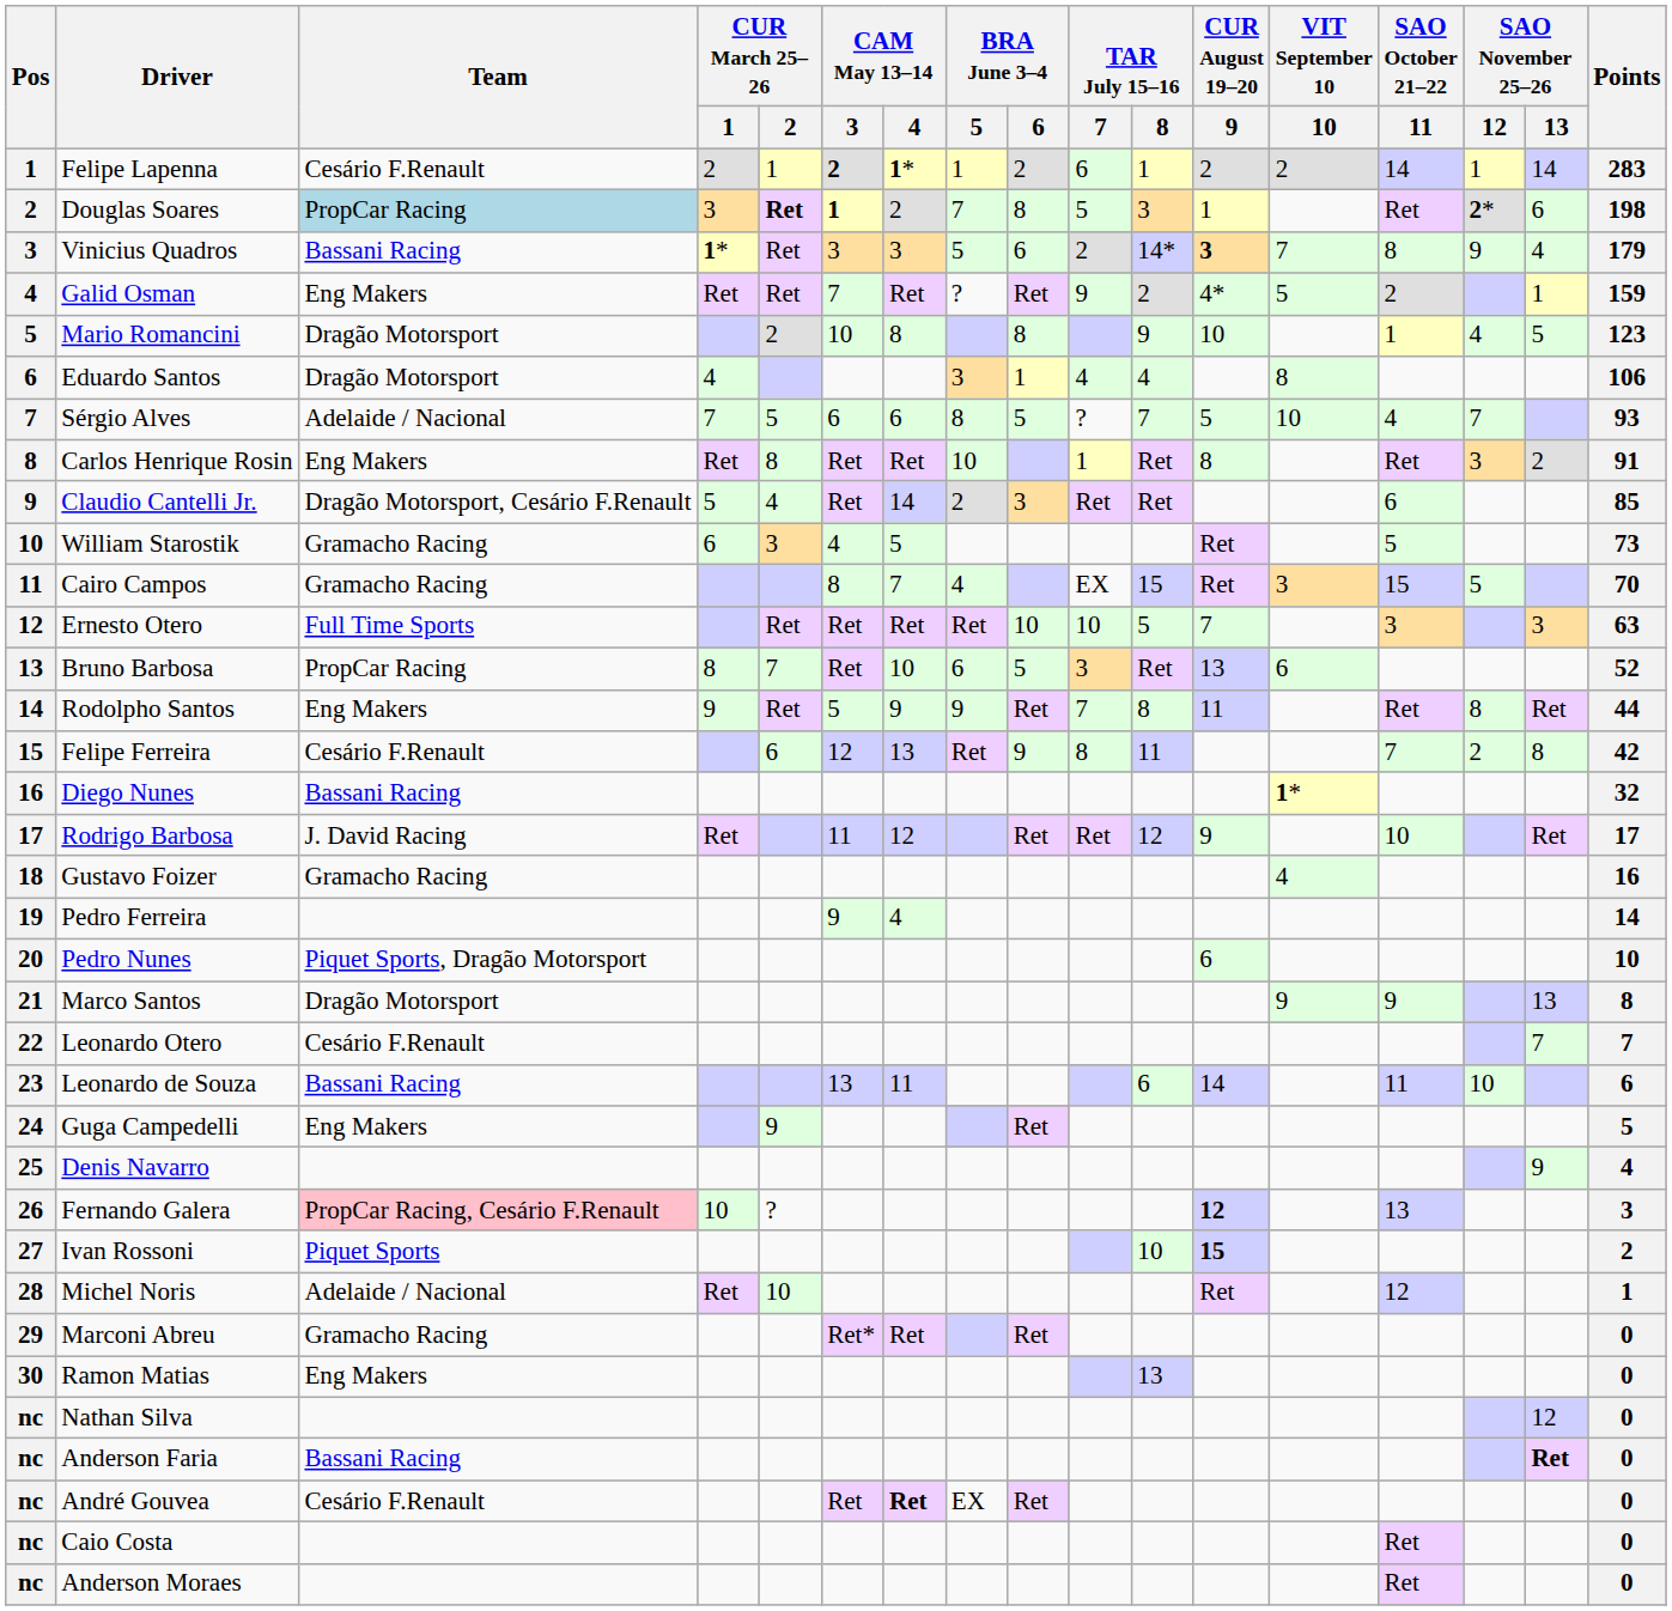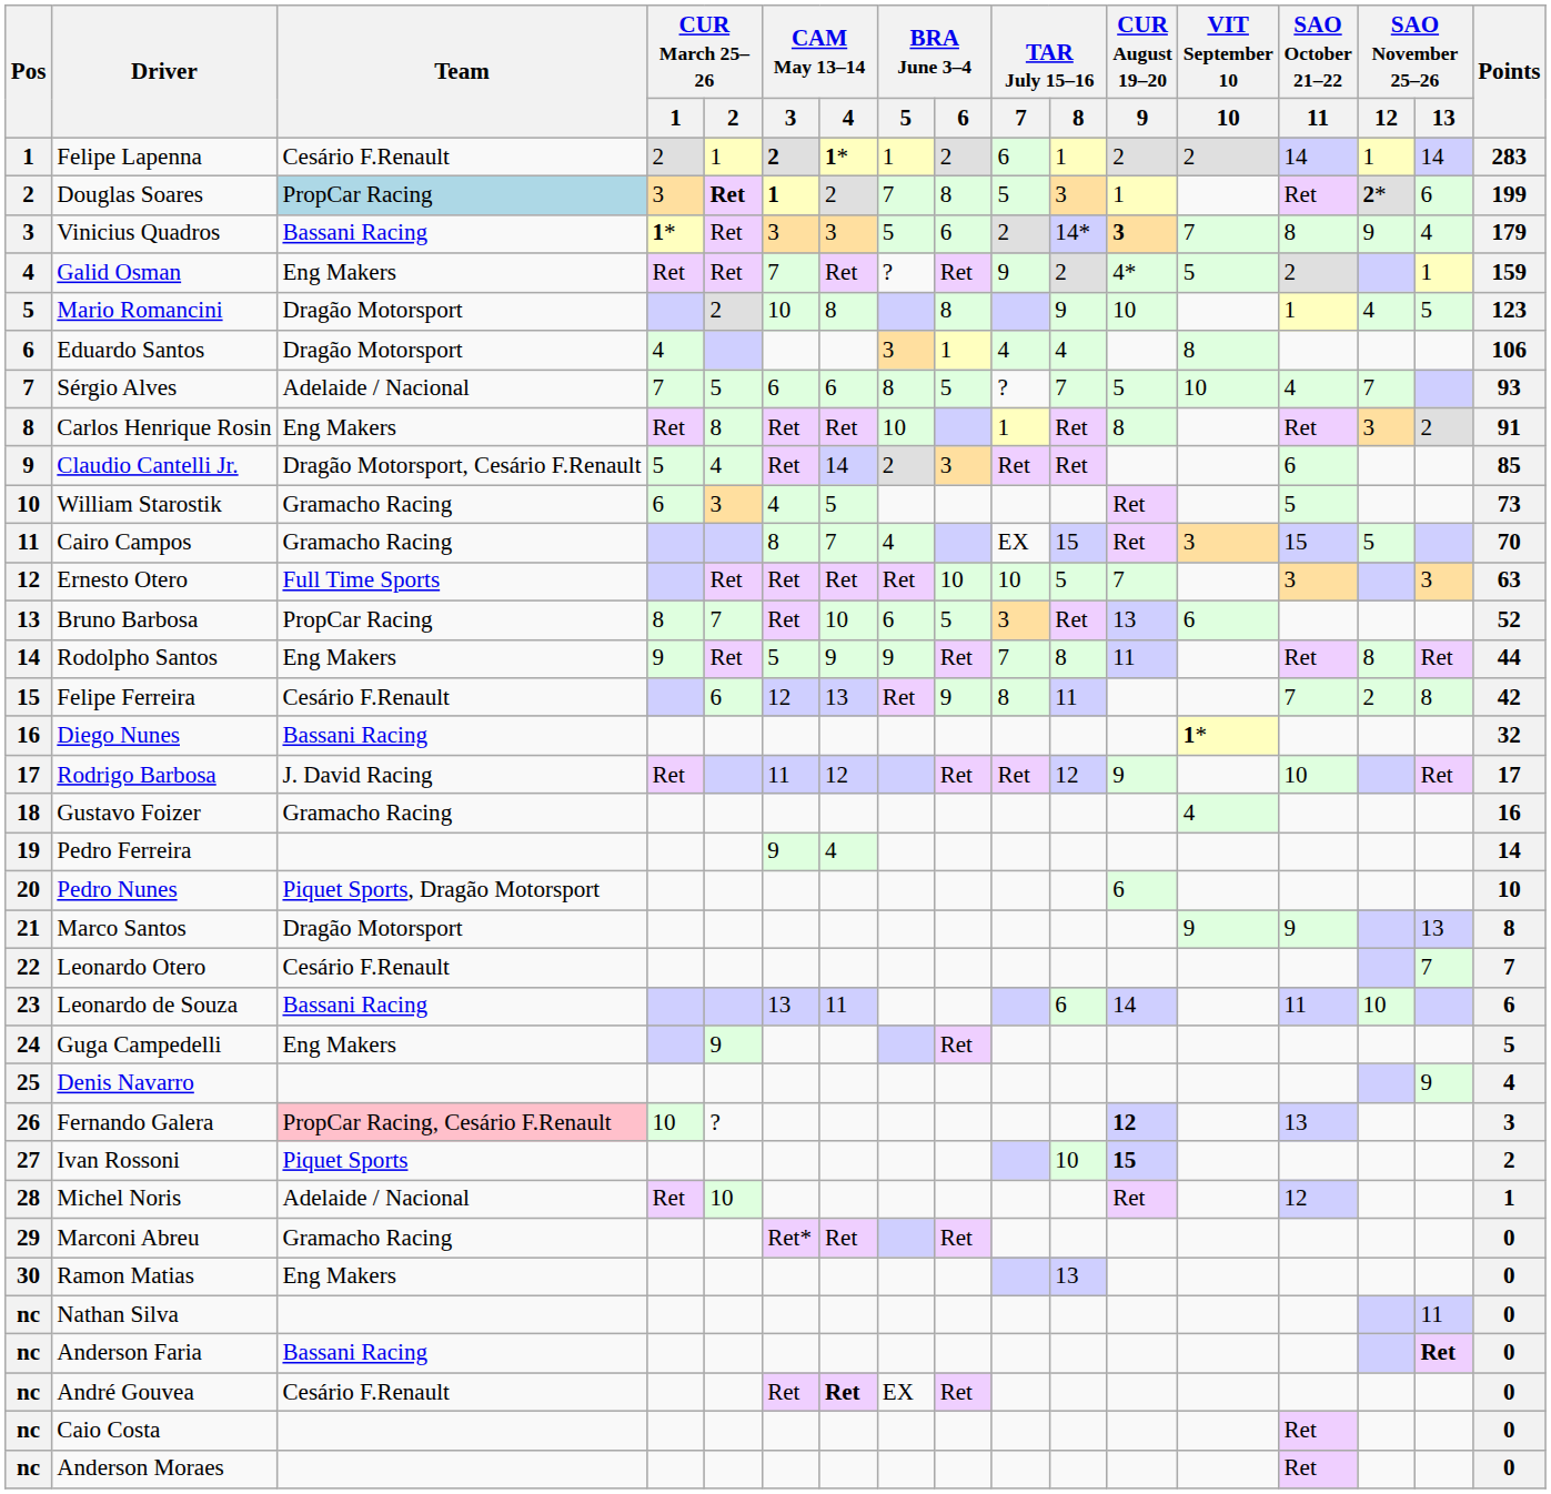 <table class="wikitable" style="font-size:85%">
 <tr>
 <th rowspan=2>Pos</th>
 <th rowspan=2>Driver</th>
 <th rowspan=2>Team</th>
 <th colspan=2> <a href='#'>CUR</a><br><small>March 25–26</small></th>
 <th colspan=2> <a href='#'>CAM</a><br><small>May 13–14</small><br></th>
 <th colspan=2> <a href='#'>BRA</a><br><small>June 3–4</small></th>
 <th colspan=2><br><a href='#'>TAR</a><br><small>July 15–16</small><br></th>
 <th> <a href='#'>CUR</a><br><small>August 19–20</small><br></th>
 <th> <a href='#'>VIT</a><br><small>September 10</small></th>
 <th> <a href='#'>SAO</a><br><small>October 21–22</small><br></th>
 <th colspan=2> <a href='#'>SAO</a><br><small>November 25–26</small><br></th>
 <th rowspan=2>Points</th>
 </tr>
 <tr>
 <th width="27">1</th>
 <th width="27">2</th>
 <th width="27">3</th>
 <th width="27">4</th>
 <th width="27">5</th>
 <th width="27">6</th>
 <th width="27">7</th>
 <th width="27">8</th>
 <th width="27">9</th>
 <th width="27">10</th>
 <th width="27">11</th>
 <th width="27">12</th>
 <th width="27">13</th>
 </tr>
 <tr>
 <th>1</th>
 <td> Felipe Lapenna</td>
 <td>Cesário F.Renault</td>
 <td style="background:#DFDFDF;">2</td>
 <td style="background:#FFFFBF;">1</td>
 <td style="background:#DFDFDF;"><strong>2</strong></td>
 <td style="background:#FFFFBF;"><strong>1</strong>*</td>
 <td style="background:#FFFFBF;">1</td>
 <td style="background:#DFDFDF;">2</td>
 <td style="background:#DFFFDF;">6</td>
 <td style="background:#FFFFBF;">1</td>
 <td style="background:#DFDFDF;">2</td>
 <td style="background:#DFDFDF;">2</td>
 <td style="background:#CFCFFF;">14</td>
 <td style="background:#FFFFBF;">1</td>
 <td style="background:#CFCFFF;">14</td>
 <th>283</th>
 </tr>
 <tr>
 <th>2</th>
 <td> Douglas Soares</td>
 <td style="background: lightblue;">PropCar Racing</td>
 <td style="background:#FFDF9F;">3</td>
 <td style="background:#EFCFFF;"><strong>Ret</strong></td>
 <td style="background:#FFFFBF;"><strong>1</strong></td>
 <td style="background:#DFDFDF;">2</td>
 <td style="background:#DFFFDF;">7</td>
 <td style="background:#DFFFDF;">8</td>
 <td style="background:#DFFFDF;">5</td>
 <td style="background:#FFDF9F;">3</td>
 <td style="background:#FFFFBF;">1</td>
 <td></td>
 <td style="background:#EFCFFF;">Ret</td>
 <td style="background:#DFDFDF;"><strong>2</strong>*</td>
 <td style="background:#DFFFDF;">6</td>
-<th>198</th>
+<th>199</th>
 </tr>
 <tr>
 <th>3</th>
 <td> Vinicius Quadros</td>
 <td><a href='#'>Bassani Racing</a></td>
 <td style="background:#FFFFBF;"><strong>1</strong>*</td>
 <td style="background:#EFCFFF;">Ret</td>
 <td style="background:#FFDF9F;">3</td>
 <td style="background:#FFDF9F;">3</td>
 <td style="background:#DFFFDF;">5</td>
 <td style="background:#DFFFDF;">6</td>
 <td style="background:#DFDFDF;">2</td>
 <td style="background:#CFCFFF;">14*</td>
 <td style="background:#FFDF9F;"><strong>3</strong></td>
 <td style="background:#DFFFDF;">7</td>
 <td style="background:#DFFFDF;">8</td>
 <td style="background:#DFFFDF;">9</td>
 <td style="background:#DFFFDF;">4</td>
 <th>179</th>
 </tr>
 <tr>
 <th>4</th>
 <td> <a href='#'>Galid Osman</a></td>
 <td>Eng Makers</td>
 <td style="background:#EFCFFF;">Ret</td>
 <td style="background:#EFCFFF;">Ret</td>
 <td style="background:#DFFFDF;">7</td>
 <td style="background:#EFCFFF;">Ret</td>
 <td>?</td>
 <td style="background:#EFCFFF;">Ret</td>
 <td style="background:#DFFFDF;">9</td>
 <td style="background:#DFDFDF;">2</td>
 <td style="background:#DFFFDF;">4*</td>
 <td style="background:#DFFFDF;">5</td>
 <td style="background:#DFDFDF;">2</td>
 <td style="background:#CFCFFF;"></td>
 <td style="background:#FFFFBF;">1</td>
 <th>159</th>
 </tr>
 <tr>
 <th>5</th>
 <td> <a href='#'>Mario Romancini</a></td>
 <td>Dragão Motorsport</td>
 <td style="background:#CFCFFF;"></td>
 <td style="background:#DFDFDF;">2</td>
 <td style="background:#DFFFDF;">10</td>
 <td style="background:#DFFFDF;">8</td>
 <td style="background:#CFCFFF;"></td>
 <td style="background:#DFFFDF;">8</td>
 <td style="background:#CFCFFF;"></td>
 <td style="background:#DFFFDF;">9</td>
 <td style="background:#DFFFDF;">10</td>
 <td></td>
 <td style="background:#FFFFBF;">1</td>
 <td style="background:#DFFFDF;">4</td>
 <td style="background:#DFFFDF;">5</td>
 <th>123</th>
 </tr>
 <tr>
 <th>6</th>
 <td> Eduardo Santos</td>
 <td>Dragão Motorsport</td>
 <td style="background:#DFFFDF;">4</td>
 <td style="background:#CFCFFF;"></td>
 <td></td>
 <td></td>
 <td style="background:#FFDF9F;">3</td>
 <td style="background:#FFFFBF;">1</td>
 <td style="background:#DFFFDF;">4</td>
 <td style="background:#DFFFDF;">4</td>
 <td></td>
 <td style="background:#DFFFDF;">8</td>
 <td></td>
 <td></td>
 <td></td>
 <th>106</th>
 </tr>
 <tr>
 <th>7</th>
 <td> Sérgio Alves</td>
 <td>Adelaide / Nacional</td>
 <td style="background:#DFFFDF;">7</td>
 <td style="background:#DFFFDF;">5</td>
 <td style="background:#DFFFDF;">6</td>
 <td style="background:#DFFFDF;">6</td>
 <td style="background:#DFFFDF;">8</td>
 <td style="background:#DFFFDF;">5</td>
 <td>?</td>
 <td style="background:#DFFFDF;">7</td>
 <td style="background:#DFFFDF;">5</td>
 <td style="background:#DFFFDF;">10</td>
 <td style="background:#DFFFDF;">4</td>
 <td style="background:#DFFFDF;">7</td>
 <td style="background:#CFCFFF;"></td>
 <th>93</th>
 </tr>
 <tr>
 <th>8</th>
 <td> Carlos Henrique Rosin</td>
 <td>Eng Makers</td>
 <td style="background:#EFCFFF;">Ret</td>
 <td style="background:#DFFFDF;">8</td>
 <td style="background:#EFCFFF;">Ret</td>
 <td style="background:#EFCFFF;">Ret</td>
 <td style="background:#DFFFDF;">10</td>
 <td style="background:#CFCFFF;"></td>
 <td style="background:#FFFFBF;">1</td>
 <td style="background:#EFCFFF;">Ret</td>
 <td style="background:#DFFFDF;">8</td>
 <td></td>
 <td style="background:#EFCFFF;">Ret</td>
 <td style="background:#FFDF9F;">3</td>
 <td style="background:#DFDFDF;">2</td>
 <th>91</th>
 </tr>
 <tr>
 <th>9</th>
 <td> <a href='#'>Claudio Cantelli Jr.</a></td>
 <td>Dragão Motorsport, Cesário F.Renault</td>
 <td style="background:#DFFFDF;">5</td>
 <td style="background:#DFFFDF;">4</td>
 <td style="background:#EFCFFF;">Ret</td>
 <td style="background:#CFCFFF;">14</td>
 <td style="background:#DFDFDF;">2</td>
 <td style="background:#FFDF9F;">3</td>
 <td style="background:#EFCFFF;">Ret</td>
 <td style="background:#EFCFFF;">Ret</td>
 <td></td>
 <td></td>
 <td style="background:#DFFFDF;">6</td>
 <td></td>
 <td></td>
 <th>85</th>
 </tr>
 <tr>
 <th>10</th>
 <td> William Starostik</td>
 <td>Gramacho Racing</td>
 <td style="background:#DFFFDF;">6</td>
 <td style="background:#FFDF9F;">3</td>
 <td style="background:#DFFFDF;">4</td>
 <td style="background:#DFFFDF;">5</td>
 <td></td>
 <td></td>
 <td></td>
 <td></td>
 <td style="background:#EFCFFF;">Ret</td>
 <td></td>
 <td style="background:#DFFFDF;">5</td>
 <td></td>
 <td></td>
 <th>73</th>
 </tr>
 <tr>
 <th>11</th>
 <td> Cairo Campos</td>
 <td>Gramacho Racing</td>
 <td style="background:#CFCFFF;"></td>
 <td style="background:#CFCFFF;"></td>
 <td style="background:#DFFFDF;">8</td>
 <td style="background:#DFFFDF;">7</td>
 <td style="background:#DFFFDF;">4</td>
 <td style="background:#CFCFFF;"></td>
 <td>EX</td>
 <td style="background:#CFCFFF;">15</td>
 <td style="background:#EFCFFF;">Ret</td>
 <td style="background:#FFDF9F;">3</td>
 <td style="background:#CFCFFF;">15</td>
 <td style="background:#DFFFDF;">5</td>
 <td style="background:#CFCFFF;"></td>
 <th>70</th>
 </tr>
 <tr>
 <th>12</th>
 <td> Ernesto Otero</td>
 <td><a href='#'>Full Time Sports</a></td>
 <td style="background:#CFCFFF;"></td>
 <td style="background:#EFCFFF;">Ret</td>
 <td style="background:#EFCFFF;">Ret</td>
 <td style="background:#EFCFFF;">Ret</td>
 <td style="background:#EFCFFF;">Ret</td>
 <td style="background:#DFFFDF;">10</td>
 <td style="background:#DFFFDF;">10</td>
 <td style="background:#DFFFDF;">5</td>
 <td style="background:#DFFFDF;">7</td>
 <td></td>
 <td style="background:#FFDF9F;">3</td>
 <td style="background:#CFCFFF;"></td>
 <td style="background:#FFDF9F;">3</td>
 <th>63</th>
 </tr>
 <tr>
 <th>13</th>
 <td> Bruno Barbosa</td>
 <td>PropCar Racing</td>
 <td style="background:#DFFFDF;">8</td>
 <td style="background:#DFFFDF;">7</td>
 <td style="background:#EFCFFF;">Ret</td>
 <td style="background:#DFFFDF;">10</td>
 <td style="background:#DFFFDF;">6</td>
 <td style="background:#DFFFDF;">5</td>
 <td style="background:#FFDF9F;">3</td>
 <td style="background:#EFCFFF;">Ret</td>
 <td style="background:#CFCFFF;">13</td>
 <td style="background:#DFFFDF;">6</td>
 <td></td>
 <td></td>
 <td></td>
 <th>52</th>
 </tr>
 <tr>
 <th>14</th>
 <td> Rodolpho Santos</td>
 <td>Eng Makers</td>
 <td style="background:#DFFFDF;">9</td>
 <td style="background:#EFCFFF;">Ret</td>
 <td style="background:#DFFFDF;">5</td>
 <td style="background:#DFFFDF;">9</td>
 <td style="background:#DFFFDF;">9</td>
 <td style="background:#EFCFFF;">Ret</td>
 <td style="background:#DFFFDF;">7</td>
 <td style="background:#DFFFDF;">8</td>
 <td style="background:#CFCFFF;">11</td>
 <td></td>
 <td style="background:#EFCFFF;">Ret</td>
 <td style="background:#DFFFDF;">8</td>
 <td style="background:#EFCFFF;">Ret</td>
 <th>44</th>
 </tr>
 <tr>
 <th>15</th>
 <td> Felipe Ferreira</td>
 <td>Cesário F.Renault</td>
 <td style="background:#CFCFFF;"></td>
 <td style="background:#DFFFDF;">6</td>
 <td style="background:#CFCFFF;">12</td>
 <td style="background:#CFCFFF;">13</td>
 <td style="background:#EFCFFF;">Ret</td>
 <td style="background:#DFFFDF;">9</td>
 <td style="background:#DFFFDF;">8</td>
 <td style="background:#CFCFFF;">11</td>
 <td></td>
 <td></td>
 <td style="background:#DFFFDF;">7</td>
 <td style="background:#DFFFDF;">2</td>
 <td style="background:#DFFFDF;">8</td>
 <th>42</th>
 </tr>
 <tr>
 <th>16</th>
 <td> <a href='#'>Diego Nunes</a></td>
 <td><a href='#'>Bassani Racing</a></td>
 <td></td>
 <td></td>
 <td></td>
 <td></td>
 <td></td>
 <td></td>
 <td></td>
 <td></td>
 <td></td>
 <td style="background:#FFFFBF;"><strong>1</strong>*</td>
 <td></td>
 <td></td>
 <td></td>
 <th>32</th>
 </tr>
 <tr>
 <th>17</th>
 <td> <a href='#'>Rodrigo Barbosa</a></td>
 <td>J. David Racing</td>
 <td style="background:#EFCFFF;">Ret</td>
 <td style="background:#CFCFFF;"></td>
 <td style="background:#CFCFFF;">11</td>
 <td style="background:#CFCFFF;">12</td>
 <td style="background:#CFCFFF;"></td>
 <td style="background:#EFCFFF;">Ret</td>
 <td style="background:#EFCFFF;">Ret</td>
 <td style="background:#CFCFFF;">12</td>
 <td style="background:#DFFFDF;">9</td>
 <td></td>
 <td style="background:#DFFFDF;">10</td>
 <td style="background:#CFCFFF;"></td>
 <td style="background:#EFCFFF;">Ret</td>
 <th>17</th>
 </tr>
 <tr>
 <th>18</th>
 <td> Gustavo Foizer</td>
 <td>Gramacho Racing</td>
 <td></td>
 <td></td>
 <td></td>
 <td></td>
 <td></td>
 <td></td>
 <td></td>
 <td></td>
 <td></td>
 <td style="background:#DFFFDF;">4</td>
 <td></td>
 <td></td>
 <td></td>
 <th>16</th>
 </tr>
 <tr>
 <th>19</th>
 <td> Pedro Ferreira</td>
 <td></td>
 <td></td>
 <td></td>
 <td style="background:#DFFFDF;">9</td>
 <td style="background:#DFFFDF;">4</td>
 <td></td>
 <td></td>
 <td></td>
 <td></td>
 <td></td>
 <td></td>
 <td></td>
 <td></td>
 <td></td>
 <th>14</th>
 </tr>
 <tr>
 <th>20</th>
 <td> <a href='#'>Pedro Nunes</a></td>
 <td><a href='#'>Piquet Sports</a>, Dragão Motorsport</td>
 <td></td>
 <td></td>
 <td></td>
 <td></td>
 <td></td>
 <td></td>
 <td></td>
 <td></td>
 <td style="background:#DFFFDF;">6</td>
 <td></td>
 <td></td>
 <td></td>
 <td></td>
 <th>10</th>
 </tr>
 <tr>
 <th>21</th>
 <td> Marco Santos</td>
 <td>Dragão Motorsport</td>
 <td></td>
 <td></td>
 <td></td>
 <td></td>
 <td></td>
 <td></td>
 <td></td>
 <td></td>
 <td></td>
 <td style="background:#DFFFDF;">9</td>
 <td style="background:#DFFFDF;">9</td>
 <td style="background:#CFCFFF;"></td>
 <td style="background:#CFCFFF;">13</td>
 <th>8</th>
 </tr>
 <tr>
 <th>22</th>
 <td> Leonardo Otero</td>
 <td>Cesário F.Renault</td>
 <td></td>
 <td></td>
 <td></td>
 <td></td>
 <td></td>
 <td></td>
 <td></td>
 <td></td>
 <td></td>
 <td></td>
 <td></td>
 <td style="background:#CFCFFF;"></td>
 <td style="background:#DFFFDF;">7</td>
 <th>7</th>
 </tr>
 <tr>
 <th>23</th>
 <td> Leonardo de Souza</td>
 <td><a href='#'>Bassani Racing</a></td>
 <td style="background:#CFCFFF;"></td>
 <td style="background:#CFCFFF;"></td>
 <td style="background:#CFCFFF;">13</td>
 <td style="background:#CFCFFF;">11</td>
 <td></td>
 <td></td>
 <td style="background:#CFCFFF;"></td>
 <td style="background:#DFFFDF;">6</td>
 <td style="background:#CFCFFF;">14</td>
 <td></td>
 <td style="background:#CFCFFF;">11</td>
 <td style="background:#DFFFDF;">10</td>
 <td style="background:#CFCFFF;"></td>
 <th>6</th>
 </tr>
 <tr>
 <th>24</th>
 <td> Guga Campedelli</td>
 <td>Eng Makers</td>
 <td style="background:#CFCFFF;"></td>
 <td style="background:#DFFFDF;">9</td>
 <td></td>
 <td></td>
 <td style="background:#CFCFFF;"></td>
 <td style="background:#EFCFFF;">Ret</td>
 <td></td>
 <td></td>
 <td></td>
 <td></td>
 <td></td>
 <td></td>
 <td></td>
 <th>5</th>
 </tr>
 <tr>
 <th>25</th>
 <td> <a href='#'>Denis Navarro</a></td>
 <td></td>
 <td></td>
 <td></td>
 <td></td>
 <td></td>
 <td></td>
 <td></td>
 <td></td>
 <td></td>
 <td></td>
 <td></td>
 <td></td>
 <td style="background:#CFCFFF;"></td>
 <td style="background:#DFFFDF;">9</td>
 <th>4</th>
 </tr>
 <tr>
 <th>26</th>
 <td> Fernando Galera</td>
 <td style="background: pink;">PropCar Racing, Cesário F.Renault</td>
 <td style="background:#DFFFDF;">10</td>
 <td>?</td>
 <td></td>
 <td></td>
 <td></td>
 <td></td>
 <td></td>
 <td></td>
 <td style="background:#CFCFFF;"><strong>12</strong></td>
 <td></td>
 <td style="background:#CFCFFF;">13</td>
 <td></td>
 <td></td>
 <th>3</th>
 </tr>
 <tr>
 <th>27</th>
 <td> Ivan Rossoni</td>
 <td><a href='#'>Piquet Sports</a></td>
 <td></td>
 <td></td>
 <td></td>
 <td></td>
 <td></td>
 <td></td>
 <td style="background:#CFCFFF;"></td>
 <td style="background:#DFFFDF;">10</td>
 <td style="background:#CFCFFF;"><strong>15</strong></td>
 <td></td>
 <td></td>
 <td></td>
 <td></td>
 <th>2</th>
 </tr>
 <tr>
 <th>28</th>
 <td> Michel Noris</td>
 <td>Adelaide / Nacional</td>
 <td style="background:#EFCFFF;">Ret</td>
 <td style="background:#DFFFDF;">10</td>
 <td></td>
 <td></td>
 <td></td>
 <td></td>
 <td></td>
 <td></td>
 <td style="background:#EFCFFF;">Ret</td>
 <td></td>
 <td style="background:#CFCFFF;">12</td>
 <td></td>
 <td></td>
 <th>1</th>
 </tr>
 <tr>
 <th>29</th>
 <td> Marconi Abreu</td>
 <td>Gramacho Racing</td>
 <td></td>
 <td></td>
 <td style="background:#EFCFFF;">Ret*</td>
 <td style="background:#EFCFFF;">Ret</td>
 <td style="background:#CFCFFF;"></td>
 <td style="background:#EFCFFF;">Ret</td>
 <td></td>
 <td></td>
 <td></td>
 <td></td>
 <td></td>
 <td></td>
 <td></td>
 <th>0</th>
 </tr>
 <tr>
 <th>30</th>
 <td> Ramon Matias</td>
 <td>Eng Makers</td>
 <td></td>
 <td></td>
 <td></td>
 <td></td>
 <td></td>
 <td></td>
 <td style="background:#CFCFFF;"></td>
 <td style="background:#CFCFFF;">13</td>
 <td></td>
 <td></td>
 <td></td>
 <td></td>
 <td></td>
 <th>0</th>
 </tr>
 <tr>
 <th>nc</th>
 <td> Nathan Silva</td>
 <td></td>
 <td></td>
 <td></td>
 <td></td>
 <td></td>
 <td></td>
 <td></td>
 <td></td>
 <td></td>
 <td></td>
 <td></td>
 <td></td>
 <td style="background:#CFCFFF;"></td>
-<td style="background:#CFCFFF;">12</td>
+<td style="background:#CFCFFF;">11</td>
 <th>0</th>
 </tr>
 <tr>
 <th>nc</th>
 <td> Anderson Faria</td>
 <td><a href='#'>Bassani Racing</a></td>
 <td></td>
 <td></td>
 <td></td>
 <td></td>
 <td></td>
 <td></td>
 <td></td>
 <td></td>
 <td></td>
 <td></td>
 <td></td>
 <td style="background:#CFCFFF;"></td>
 <td style="background:#EFCFFF;"><strong>Ret</strong></td>
 <th>0</th>
 </tr>
 <tr>
 <th>nc</th>
 <td> André Gouvea</td>
 <td>Cesário F.Renault</td>
 <td></td>
 <td></td>
 <td style="background:#EFCFFF;">Ret</td>
 <td style="background:#EFCFFF;"><strong>Ret</strong></td>
 <td>EX</td>
 <td style="background:#EFCFFF;">Ret</td>
 <td></td>
 <td></td>
 <td></td>
 <td></td>
 <td></td>
 <td></td>
 <td></td>
 <th>0</th>
 </tr>
 <tr>
 <th>nc</th>
 <td> Caio Costa</td>
 <td></td>
 <td></td>
 <td></td>
 <td></td>
 <td></td>
 <td></td>
 <td></td>
 <td></td>
 <td></td>
 <td></td>
 <td></td>
 <td style="background:#EFCFFF;">Ret</td>
 <td></td>
 <td></td>
 <th>0</th>
 </tr>
 <tr>
 <th>nc</th>
 <td> Anderson Moraes</td>
 <td></td>
 <td></td>
 <td></td>
 <td></td>
 <td></td>
 <td></td>
 <td></td>
 <td></td>
 <td></td>
 <td></td>
 <td></td>
 <td style="background:#EFCFFF;">Ret</td>
 <td></td>
 <td></td>
 <th>0</th>
 </tr>
 </table>
